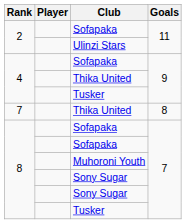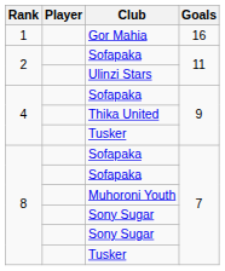 <table class="wikitable sortable">
 <tr>
 <th>Rank</th>
 <th>Player</th>
 <th>Club</th>
 <th>Goals</th>
+</tr>
+<tr>
+<td style="text-align:center;">1</td>
+<td> </td>
+<td><a href='#'>Gor Mahia</a></td>
+<td style="text-align:center;">16</td>
 </tr>
 <tr>
 <td rowspan="2" style="text-align:center;">2</td>
 <td> </td>
 <td><a href='#'>Sofapaka</a></td>
 <td rowspan="2" style="text-align:center;">11</td>
 </tr>
 <tr>
 <td> </td>
 <td><a href='#'>Ulinzi Stars</a></td>
 </tr>
 <tr>
 <td rowspan="3" style="text-align:center;">4</td>
 <td> </td>
 <td><a href='#'>Sofapaka</a></td>
 <td rowspan="3" style="text-align:center;">9</td>
 </tr>
 <tr>
 <td> </td>
 <td><a href='#'>Thika United</a></td>
 </tr>
 <tr>
 <td> </td>
 <td><a href='#'>Tusker</a></td>
-</tr>
-<tr>
-<td style="text-align:center;">7</td>
-<td> </td>
-<td><a href='#'>Thika United</a></td>
-<td style="text-align:center;">8</td>
 </tr>
 <tr>
 <td rowspan="6" style="text-align:center;">8</td>
 <td> </td>
 <td><a href='#'>Sofapaka</a></td>
 <td rowspan="6" style="text-align:center;">7</td>
 </tr>
 <tr>
 <td> </td>
 <td><a href='#'>Sofapaka</a></td>
 </tr>
 <tr>
 <td> </td>
 <td><a href='#'>Muhoroni Youth</a></td>
 </tr>
 <tr>
 <td> </td>
 <td><a href='#'>Sony Sugar</a></td>
 </tr>
 <tr>
 <td> </td>
 <td><a href='#'>Sony Sugar</a></td>
 </tr>
 <tr>
 <td> </td>
 <td><a href='#'>Tusker</a></td>
 </tr>
 </table>
